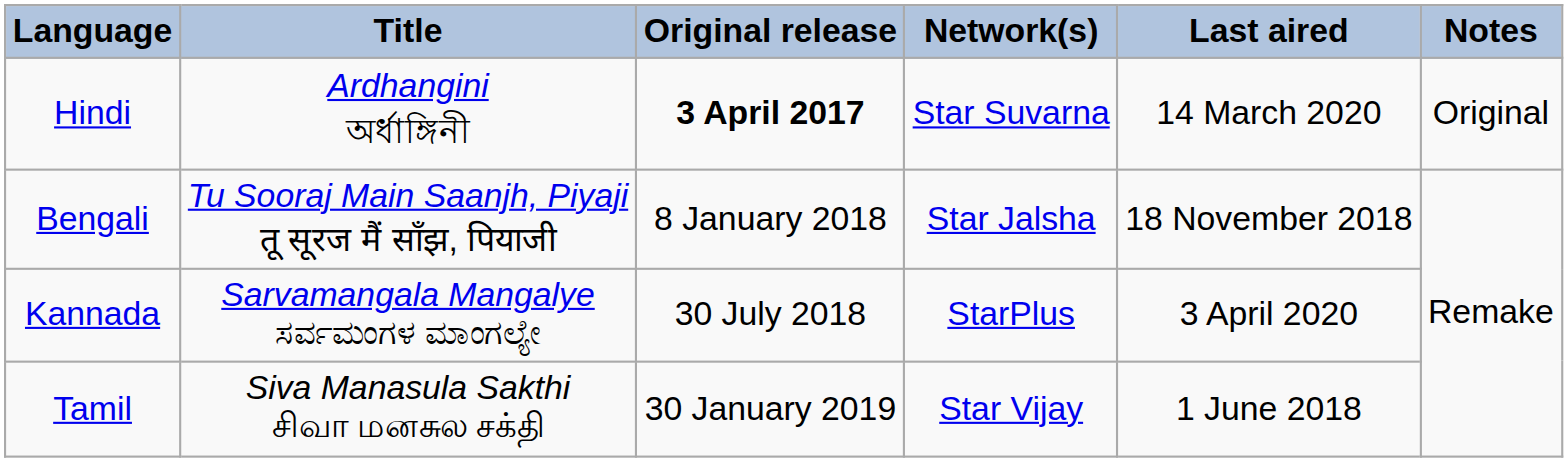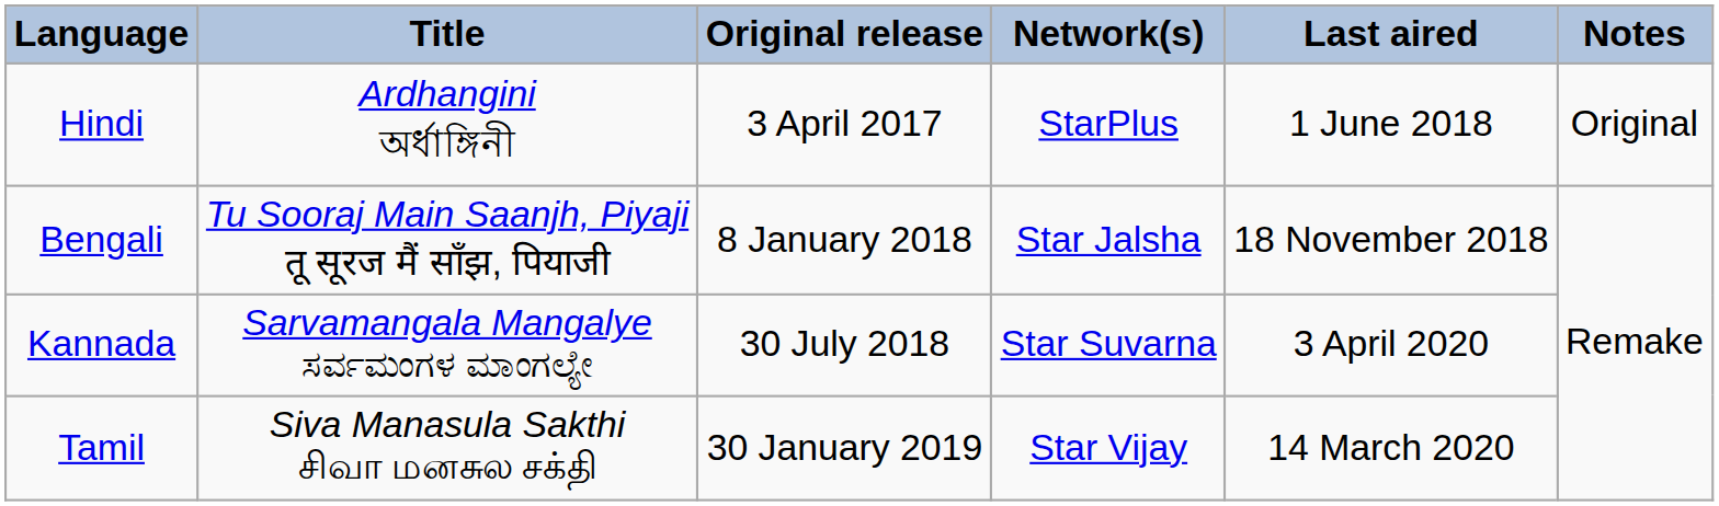 <table class="wikitable sortable" style="text-align:center;">
 <tr>
 <th style="background:LightSteelBlue;">Language</th>
 <th style="background:LightSteelBlue;">Title</th>
 <th style="background:LightSteelBlue;">Original release</th>
 <th style="background:LightSteelBlue;">Network(s)</th>
 <th style="background:LightSteelBlue;">Last aired</th>
 <th style="background:LightSteelBlue;">Notes</th>
 </tr>
 <tr>
 <td><a href='#'>Hindi</a></td>
 <td><em><a href='#'>Ardhangini</a></em> <br> অর্ধাঙ্গিনী</td>
-<td><strong>3 April 2017</strong></td>
-<td><a href='#'>Star Suvarna</a></td>
-<td>14 March 2020</td>
+<td>3 April 2017</td>
+<td><a href='#'>StarPlus</a></td>
+<td>1 June 2018</td>
 <td>Original</td>
 </tr>
 <tr>
 <td><a href='#'>Bengali</a></td>
 <td><em><a href='#'>Tu Sooraj Main Saanjh, Piyaji</a></em> <br> तू सूरज मैं सॉंझ, पियाजी</td>
 <td>8 January 2018</td>
 <td><a href='#'>Star Jalsha</a></td>
 <td>18 November 2018</td>
 <td rowspan="3">Remake</td>
 </tr>
 <tr>
 <td><a href='#'>Kannada</a></td>
 <td><em><a href='#'>Sarvamangala Mangalye</a></em> <br> ಸರ್ವಮಂಗಳ ಮಾಂಗಲ್ಯೇ</td>
 <td>30 July 2018</td>
-<td><a href='#'>StarPlus</a></td>
+<td><a href='#'>Star Suvarna</a></td>
 <td>3 April 2020</td>
 </tr>
 <tr>
 <td><a href='#'>Tamil</a></td>
 <td><em>Siva Manasula Sakthi</em> <br> சிவா மனசுல சக்தி</td>
 <td>30 January 2019</td>
 <td><a href='#'>Star Vijay</a></td>
-<td>1 June 2018</td>
+<td>14 March 2020</td>
 </tr>
 </table>
